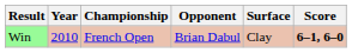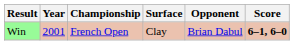 <table class="sortable wikitable">
 <tr>
 <th>Result</th>
 <th>Year</th>
 <th>Championship</th>
+<th>Surface</th>
 <th>Opponent</th>
-<th>Surface</th>
 <th>Score</th>
 </tr>
 <tr style="background:#ebc2af;">
 <td style="background:#98fb98;">Win</td>
-<td><a href='#'>2010</a></td>
+<td><a href='#'>2001</a></td>
 <td><a href='#'>French Open</a></td>
+<td>Clay</td>
 <td> <a href='#'>Brian Dabul</a></td>
-<td>Clay</td>
 <td><strong>6–1, 6–0</strong></td>
 </tr>
 </table>
